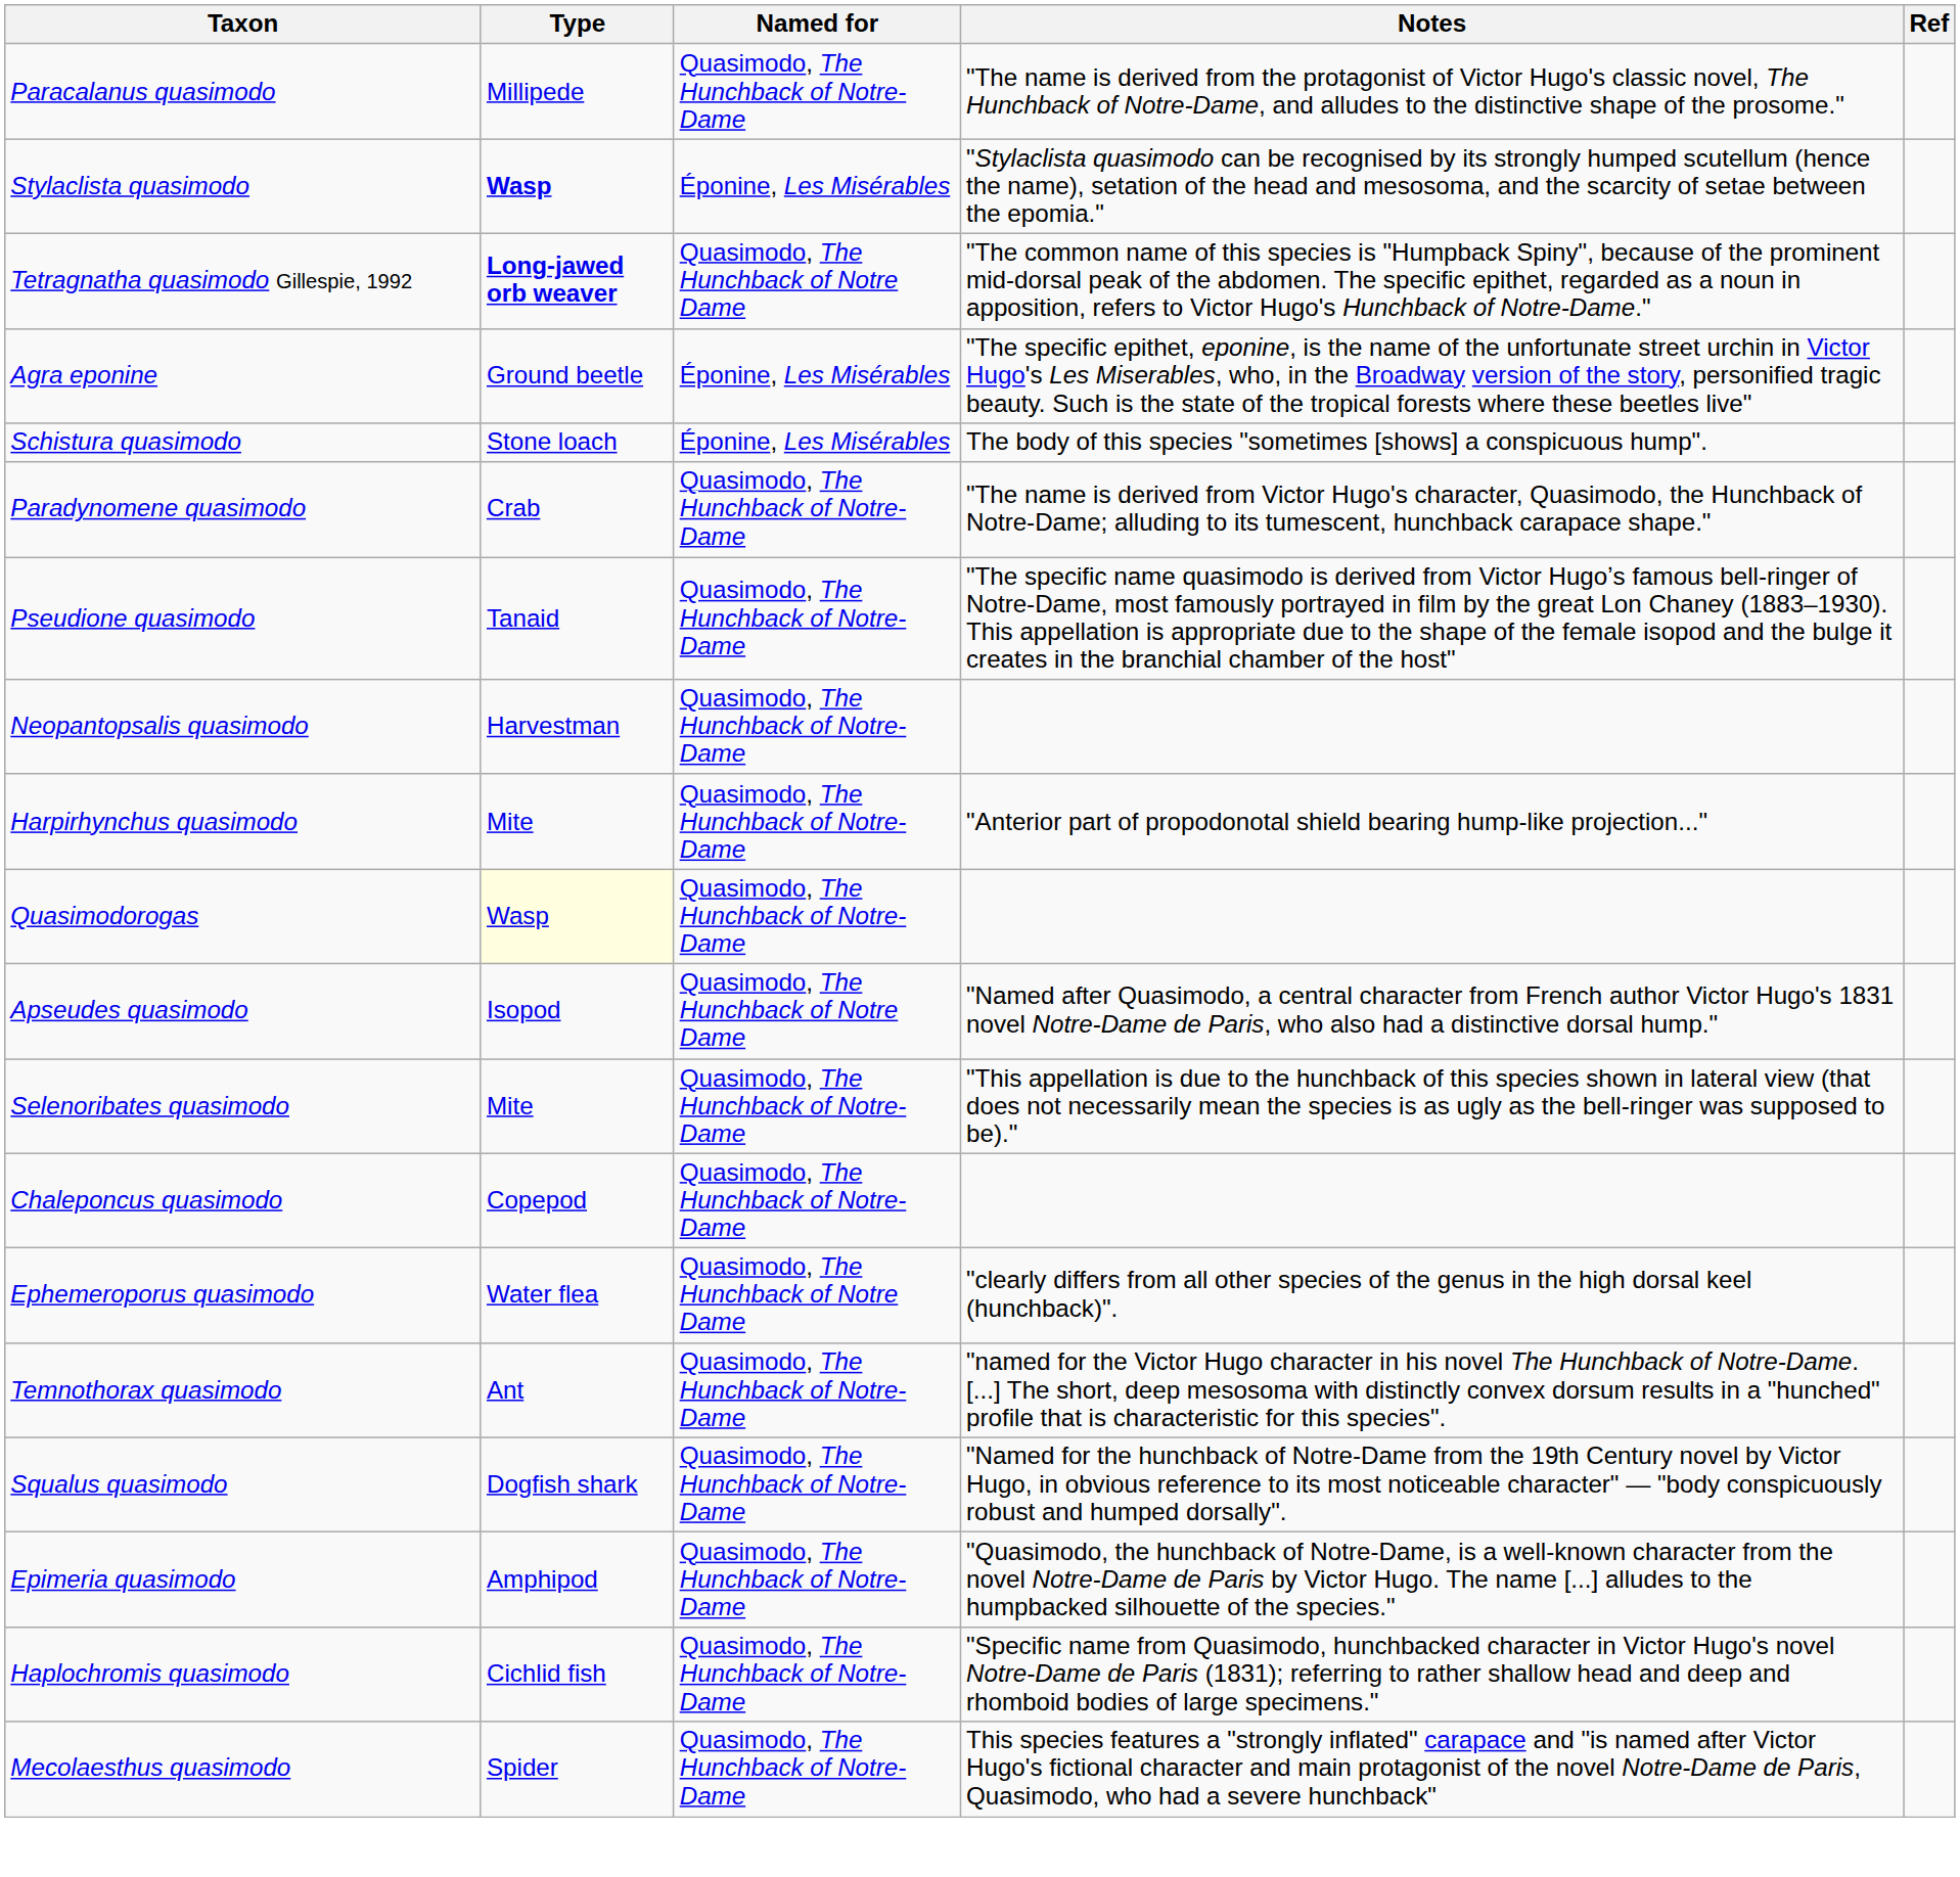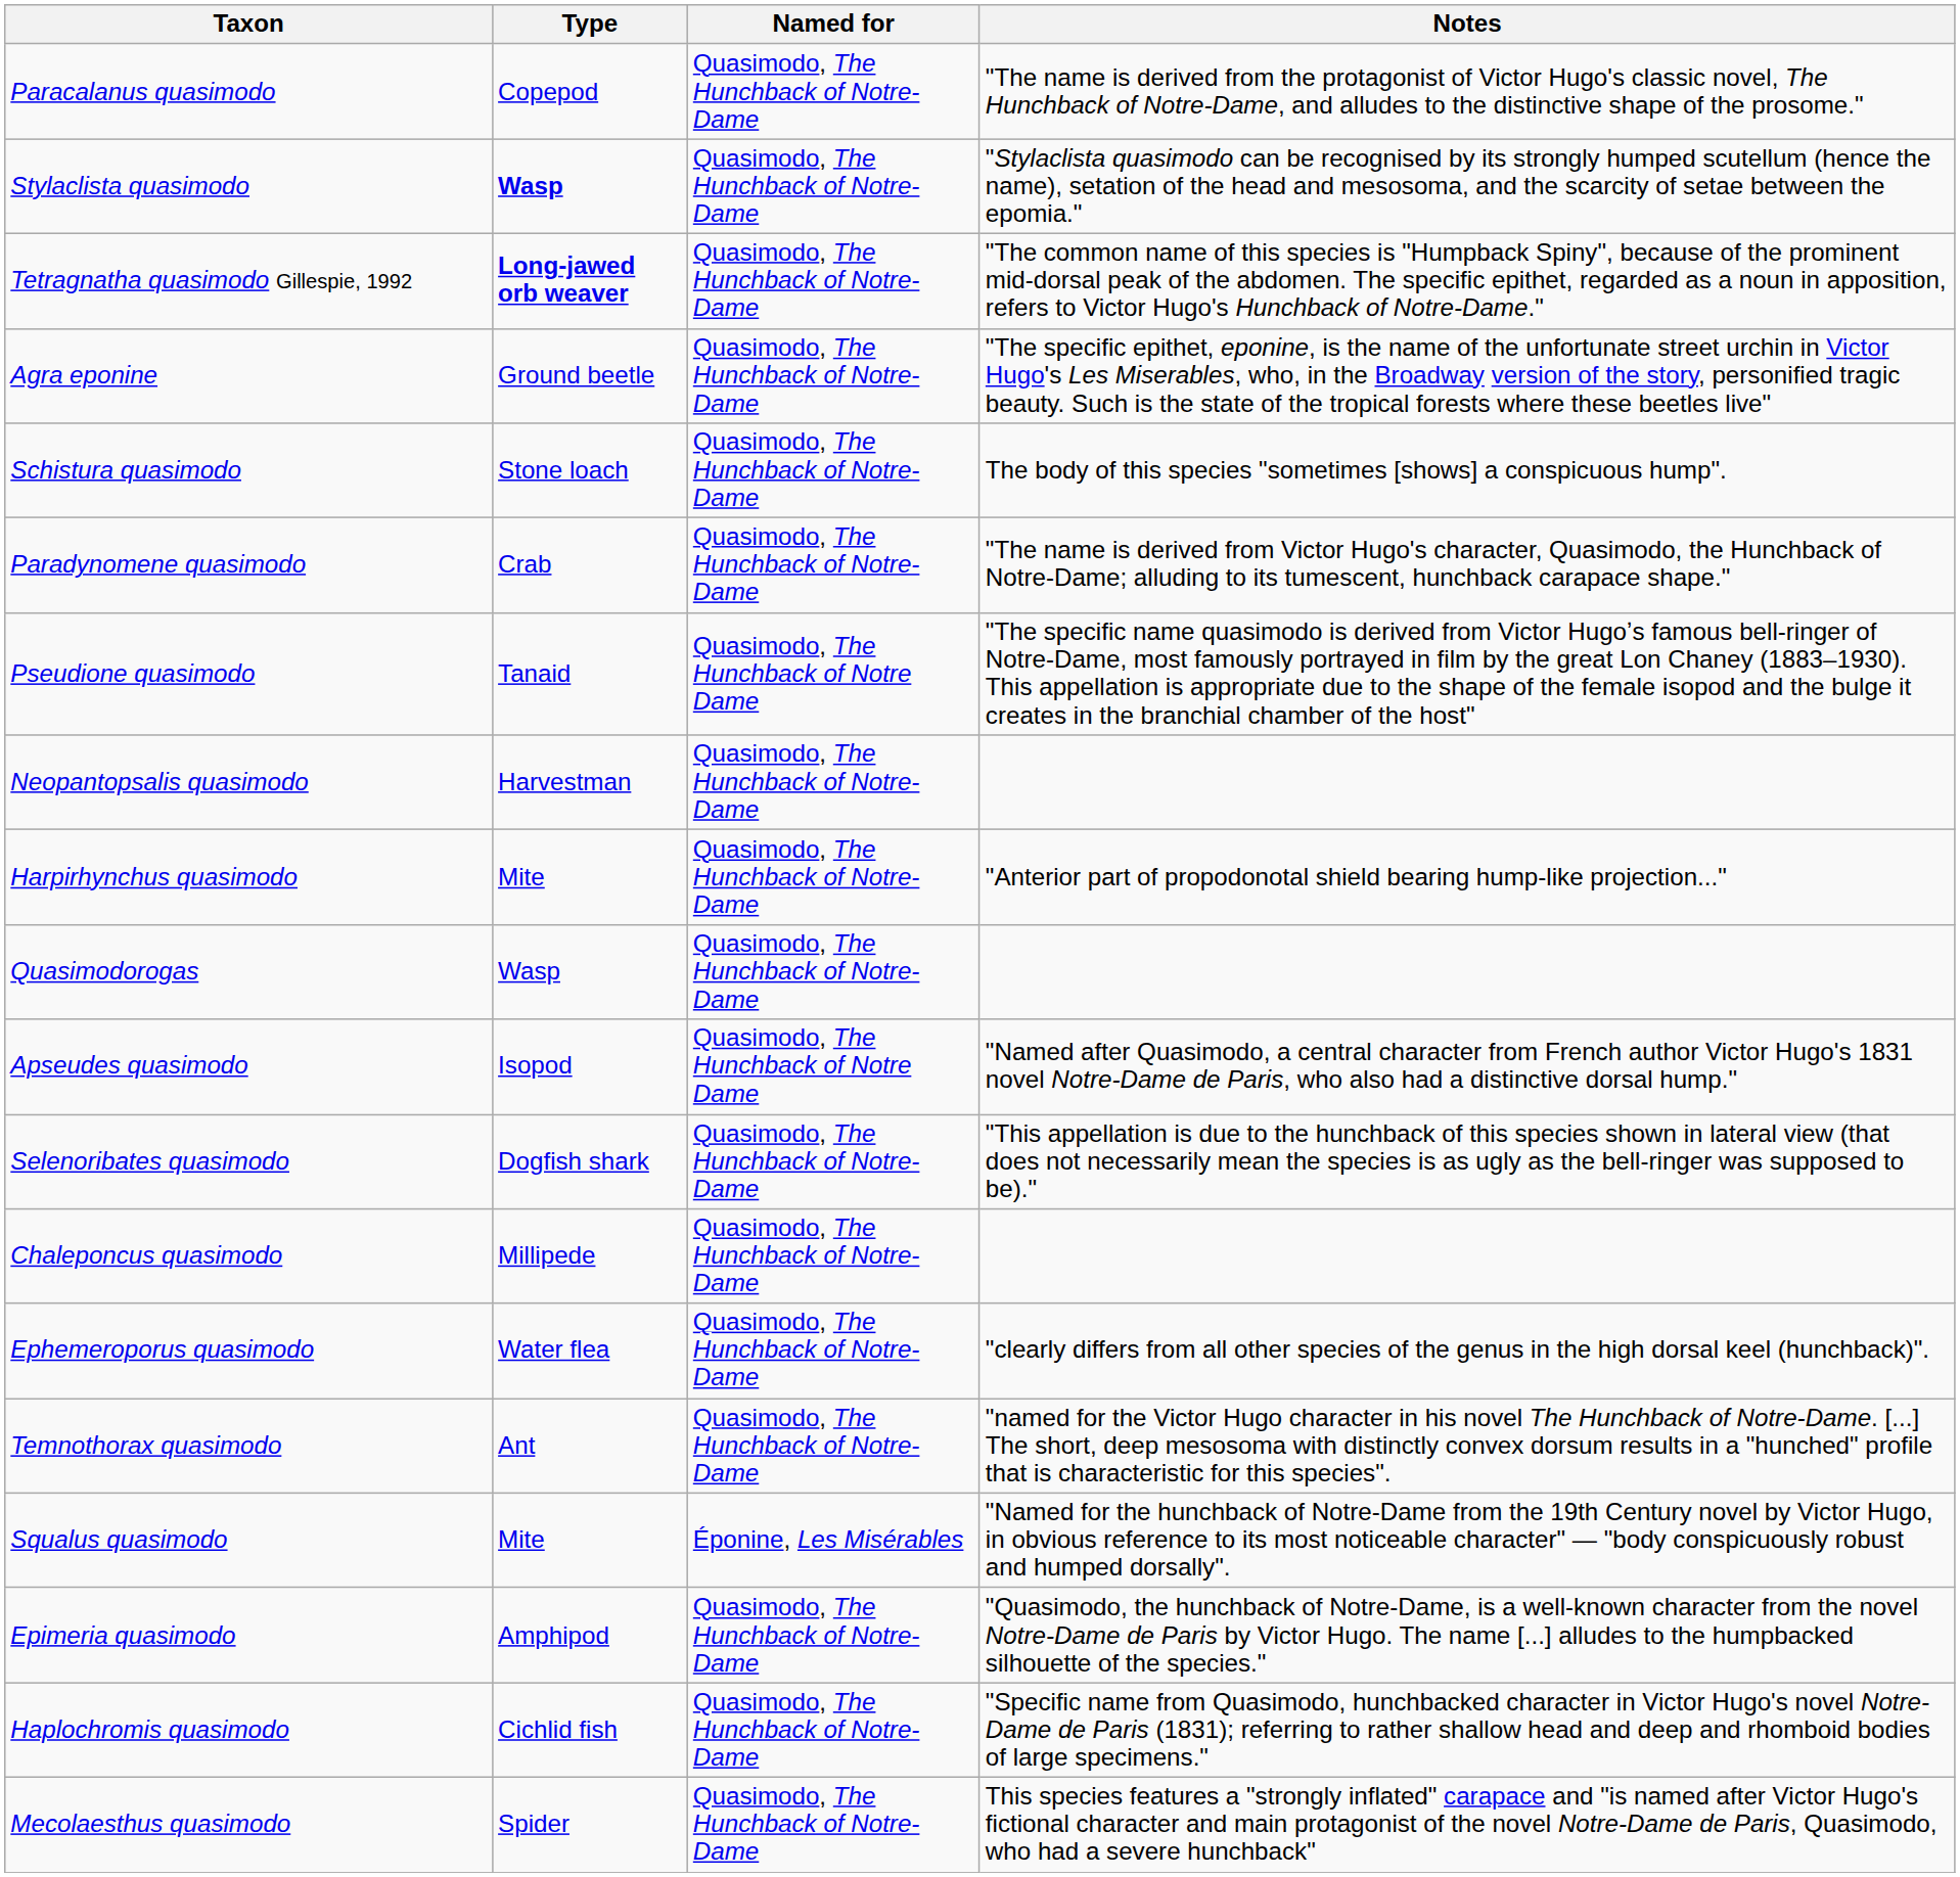 <table class="wikitable sortable" width="100%">
 <tr>
 <th style="width:25%;">Taxon</th>
 <th style="width:10%;">Type</th>
 <th style="width:15%;">Named for</th>
 <th style="width:50%;">Notes</th>
-<th class="unsortable">Ref</th>
 </tr>
 <tr>
 <td><em><a href='#'>Paracalanus quasimodo</a></em> </td>
-<td><a href='#'>Millipede</a></td>
+<td><a href='#'>Copepod</a></td>
 <td><a href='#'>Quasimodo</a>, <em><a href='#'>The Hunchback of Notre-Dame</a></em></td>
 <td>"The name is derived from the protagonist of Victor Hugo's classic novel, <em>The Hunchback of Notre-Dame</em>, and alludes to the distinctive shape of the prosome."</td>
-<td></td>
 </tr>
 <tr>
 <td><em><a href='#'>Stylaclista quasimodo</a></em> </td>
 <td><strong><a href='#'>Wasp</a></strong></td>
-<td><a href='#'>Éponine</a>, <em><a href='#'>Les Misérables</a></em></td>
+<td><a href='#'>Quasimodo</a>, <em><a href='#'>The Hunchback of Notre-Dame</a></em></td>
 <td>"<em>Stylaclista quasimodo</em> can be recognised by its strongly humped scutellum (hence the name), setation of the head and mesosoma, and the scarcity of setae between the epomia."</td>
-<td></td>
 </tr>
 <tr>
 <td><em><a href='#'>Tetragnatha quasimodo</a></em> <small>Gillespie, 1992</small></td>
 <td><strong><a href='#'>Long-jawed orb weaver</a></strong></td>
-<td><a href='#'>Quasimodo</a>, <em><a href='#'>The Hunchback of Notre Dame</a></em></td>
+<td><a href='#'>Quasimodo</a>, <em><a href='#'>The Hunchback of Notre-Dame</a></em></td>
 <td>"The common name of this species is "Humpback Spiny", because of the prominent mid-dorsal peak of the abdomen. The specific epithet, regarded as a noun in apposition, refers to Victor Hugo's <em>Hunchback of Notre-Dame</em>."</td>
-<td></td>
 </tr>
 <tr>
 <td><em><a href='#'>Agra eponine</a></em> </td>
 <td><a href='#'>Ground beetle</a></td>
-<td><a href='#'>Éponine</a>, <em><a href='#'>Les Misérables</a></em></td>
+<td><a href='#'>Quasimodo</a>, <em><a href='#'>The Hunchback of Notre-Dame</a></em></td>
 <td>"The specific epithet, <em>eponine</em>, is the name of the unfortunate street urchin in <a href='#'>Victor Hugo</a>'s <em>Les Miserables</em>, who, in the <a href='#'>Broadway</a> <a href='#'>version of the story</a>, personified tragic beauty. Such is the state of the tropical forests where these beetles live"</td>
-<td></td>
 </tr>
 <tr>
 <td><em><a href='#'>Schistura quasimodo</a></em> </td>
 <td><a href='#'>Stone loach</a></td>
-<td><a href='#'>Éponine</a>, <em><a href='#'>Les Misérables</a></em></td>
+<td><a href='#'>Quasimodo</a>, <em><a href='#'>The Hunchback of Notre-Dame</a></em></td>
 <td>The body of this species "sometimes [shows] a conspicuous hump".</td>
-<td></td>
 </tr>
 <tr>
 <td><em><a href='#'>Paradynomene quasimodo</a></em> </td>
 <td><a href='#'>Crab</a></td>
 <td><a href='#'>Quasimodo</a>, <em><a href='#'>The Hunchback of Notre-Dame</a></em></td>
 <td>"The name is derived from Victor Hugo's character, Quasimodo, the Hunchback of Notre-Dame; alluding to its tumescent, hunchback carapace shape."</td>
-<td></td>
 </tr>
 <tr>
 <td><em><a href='#'>Pseudione quasimodo</a></em> </td>
 <td><a href='#'>Tanaid</a></td>
-<td><a href='#'>Quasimodo</a>, <em><a href='#'>The Hunchback of Notre-Dame</a></em></td>
+<td><a href='#'>Quasimodo</a>, <em><a href='#'>The Hunchback of Notre Dame</a></em></td>
 <td>"The specific name quasimodo is derived from Victor Hugoʼs famous bell-ringer of Notre-Dame, most famously portrayed in film by the great Lon Chaney (1883–1930). This appellation is appropriate due to the shape of the female isopod and the bulge it creates in the branchial chamber of the host"</td>
-<td></td>
 </tr>
 <tr>
 <td><em><a href='#'>Neopantopsalis quasimodo</a></em> </td>
 <td><a href='#'>Harvestman</a></td>
 <td><a href='#'>Quasimodo</a>, <em><a href='#'>The Hunchback of Notre-Dame</a></em></td>
-<td></td>
 <td></td>
 </tr>
 <tr>
 <td><em><a href='#'>Harpirhynchus quasimodo</a></em> </td>
 <td><a href='#'>Mite</a></td>
 <td><a href='#'>Quasimodo</a>, <em><a href='#'>The Hunchback of Notre-Dame</a></em></td>
 <td>"Anterior part of propodonotal shield bearing hump-like projection..."</td>
-<td></td>
 </tr>
 <tr>
 <td><em><a href='#'>Quasimodorogas</a></em> </td>
-<td style="background: lightyellow;"><a href='#'>Wasp</a></td>
+<td><a href='#'>Wasp</a></td>
 <td><a href='#'>Quasimodo</a>, <em><a href='#'>The Hunchback of Notre-Dame</a></em></td>
-<td></td>
 <td></td>
 </tr>
 <tr>
 <td><em><a href='#'>Apseudes quasimodo</a></em> </td>
 <td><a href='#'>Isopod</a></td>
 <td><a href='#'>Quasimodo</a>, <em><a href='#'>The Hunchback of Notre Dame</a></em></td>
 <td>"Named after Quasimodo, a central character from French author Victor Hugo's 1831 novel <em>Notre-Dame de Paris</em>, who also had a distinctive dorsal hump."</td>
-<td></td>
 </tr>
 <tr>
 <td><em><a href='#'>Selenoribates quasimodo</a></em> </td>
-<td><a href='#'>Mite</a></td>
+<td><a href='#'>Dogfish shark</a></td>
 <td><a href='#'>Quasimodo</a>, <em><a href='#'>The Hunchback of Notre-Dame</a></em></td>
 <td>"This appellation is due to the hunchback of this species shown in lateral view (that does not necessarily mean the species is as ugly as the bell-ringer was supposed to be)."</td>
-<td></td>
 </tr>
 <tr>
 <td><em><a href='#'>Chaleponcus quasimodo</a></em> </td>
-<td><a href='#'>Copepod</a></td>
+<td><a href='#'>Millipede</a></td>
 <td><a href='#'>Quasimodo</a>, <em><a href='#'>The Hunchback of Notre-Dame</a></em></td>
-<td></td>
 <td></td>
 </tr>
 <tr>
 <td><em><a href='#'>Ephemeroporus quasimodo</a></em> </td>
 <td><a href='#'>Water flea</a></td>
-<td><a href='#'>Quasimodo</a>, <em><a href='#'>The Hunchback of Notre Dame</a></em></td>
+<td><a href='#'>Quasimodo</a>, <em><a href='#'>The Hunchback of Notre-Dame</a></em></td>
 <td>"clearly differs from all other species of the genus in the high dorsal keel (hunchback)".</td>
-<td></td>
 </tr>
 <tr>
 <td><em><a href='#'>Temnothorax quasimodo</a></em> </td>
 <td><a href='#'>Ant</a></td>
 <td><a href='#'>Quasimodo</a>, <em><a href='#'>The Hunchback of Notre-Dame</a></em></td>
 <td>"named for the Victor Hugo character in his novel <em>The Hunchback of Notre-Dame</em>. [...] The short, deep mesosoma with distinctly convex dorsum results in a "hunched" profile that is characteristic for this species".</td>
-<td></td>
 </tr>
 <tr>
 <td><em><a href='#'>Squalus quasimodo</a></em> </td>
-<td><a href='#'>Dogfish shark</a></td>
-<td><a href='#'>Quasimodo</a>, <em><a href='#'>The Hunchback of Notre-Dame</a></em></td>
+<td><a href='#'>Mite</a></td>
+<td><a href='#'>Éponine</a>, <em><a href='#'>Les Misérables</a></em></td>
 <td>"Named for the hunchback of Notre-Dame from the 19th Century novel by Victor Hugo, in obvious reference to its most noticeable character" — "body conspicuously robust and humped dorsally".</td>
-<td></td>
 </tr>
 <tr>
 <td><em><a href='#'>Epimeria quasimodo</a></em> </td>
 <td><a href='#'>Amphipod</a></td>
 <td><a href='#'>Quasimodo</a>, <em><a href='#'>The Hunchback of Notre-Dame</a></em></td>
 <td>"Quasimodo, the hunchback of Notre-Dame, is a well-known character from the novel <em>Notre-Dame de Paris</em> by Victor Hugo. The name [...] alludes to the humpbacked silhouette of the species."</td>
-<td></td>
 </tr>
 <tr>
 <td><em><a href='#'>Haplochromis quasimodo</a></em> </td>
 <td><a href='#'>Cichlid fish</a></td>
 <td><a href='#'>Quasimodo</a>, <em><a href='#'>The Hunchback of Notre-Dame</a></em></td>
 <td>"Specific name from Quasimodo, hunchbacked character in Victor Hugo's novel <em>Notre-Dame de Paris</em> (1831); referring to rather shallow head and deep and rhomboid bodies of large specimens."</td>
-<td></td>
 </tr>
 <tr>
 <td><em><a href='#'>Mecolaesthus quasimodo</a></em> </td>
 <td><a href='#'>Spider</a></td>
 <td><a href='#'>Quasimodo</a>, <em><a href='#'>The Hunchback of Notre-Dame</a></em></td>
 <td>This species features a "strongly inflated" <a href='#'>carapace</a> and "is named after Victor Hugo's fictional character and main protagonist of the novel <em>Notre-Dame de Paris</em>, Quasimodo, who had a severe hunchback"</td>
-<td></td>
 </tr>
 </table>
